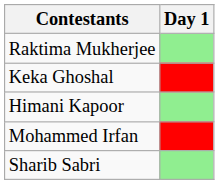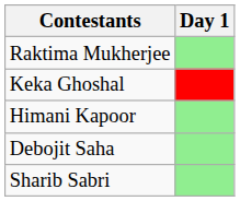 <table class="wikitable">
 <tr>
 <th>Contestants</th>
 <th>Day 1</th>
 </tr>
 <tr>
 <td>Raktima Mukherjee</td>
 <td style="background:lightgreen"></td>
 </tr>
 <tr>
 <td>Keka Ghoshal</td>
 <td style="background:red"></td>
 </tr>
 <tr>
 <td>Himani Kapoor</td>
 <td style="background:lightgreen"></td>
 </tr>
 <tr>
-<td>Mohammed Irfan</td>
-<td style="background:red"></td>
+<td>Debojit Saha</td>
+<td style="background:lightgreen"></td>
 </tr>
 <tr>
 <td>Sharib Sabri</td>
 <td style="background:lightgreen"></td>
 </tr>
 </table>
